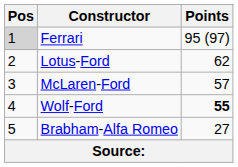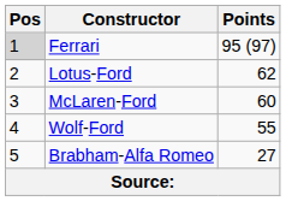 <table class="wikitable" style="font-size: 95%;">
 <tr>
 <th>Pos</th>
 <th>Constructor</th>
 <th>Points</th>
 </tr>
 <tr>
 <td style="background: lightgrey;">1</td>
 <td> <a href='#'>Ferrari</a></td>
 <td align="right">95 (97)</td>
 </tr>
 <tr>
 <td>2</td>
 <td> <a href='#'>Lotus</a>-<a href='#'>Ford</a></td>
 <td align="right">62</td>
 </tr>
 <tr>
 <td>3</td>
 <td> <a href='#'>McLaren</a>-<a href='#'>Ford</a></td>
-<td align="right">57</td>
+<td align="right">60</td>
 </tr>
 <tr>
 <td>4</td>
 <td> <a href='#'>Wolf</a>-<a href='#'>Ford</a></td>
-<td align="right"><strong>55</strong></td>
+<td align="right">55</td>
 </tr>
 <tr>
 <td>5</td>
 <td> <a href='#'>Brabham</a>-<a href='#'>Alfa Romeo</a></td>
 <td align="right">27</td>
 </tr>
 <tr>
 <th colspan=4>Source: </th>
 </tr>
 </table>
